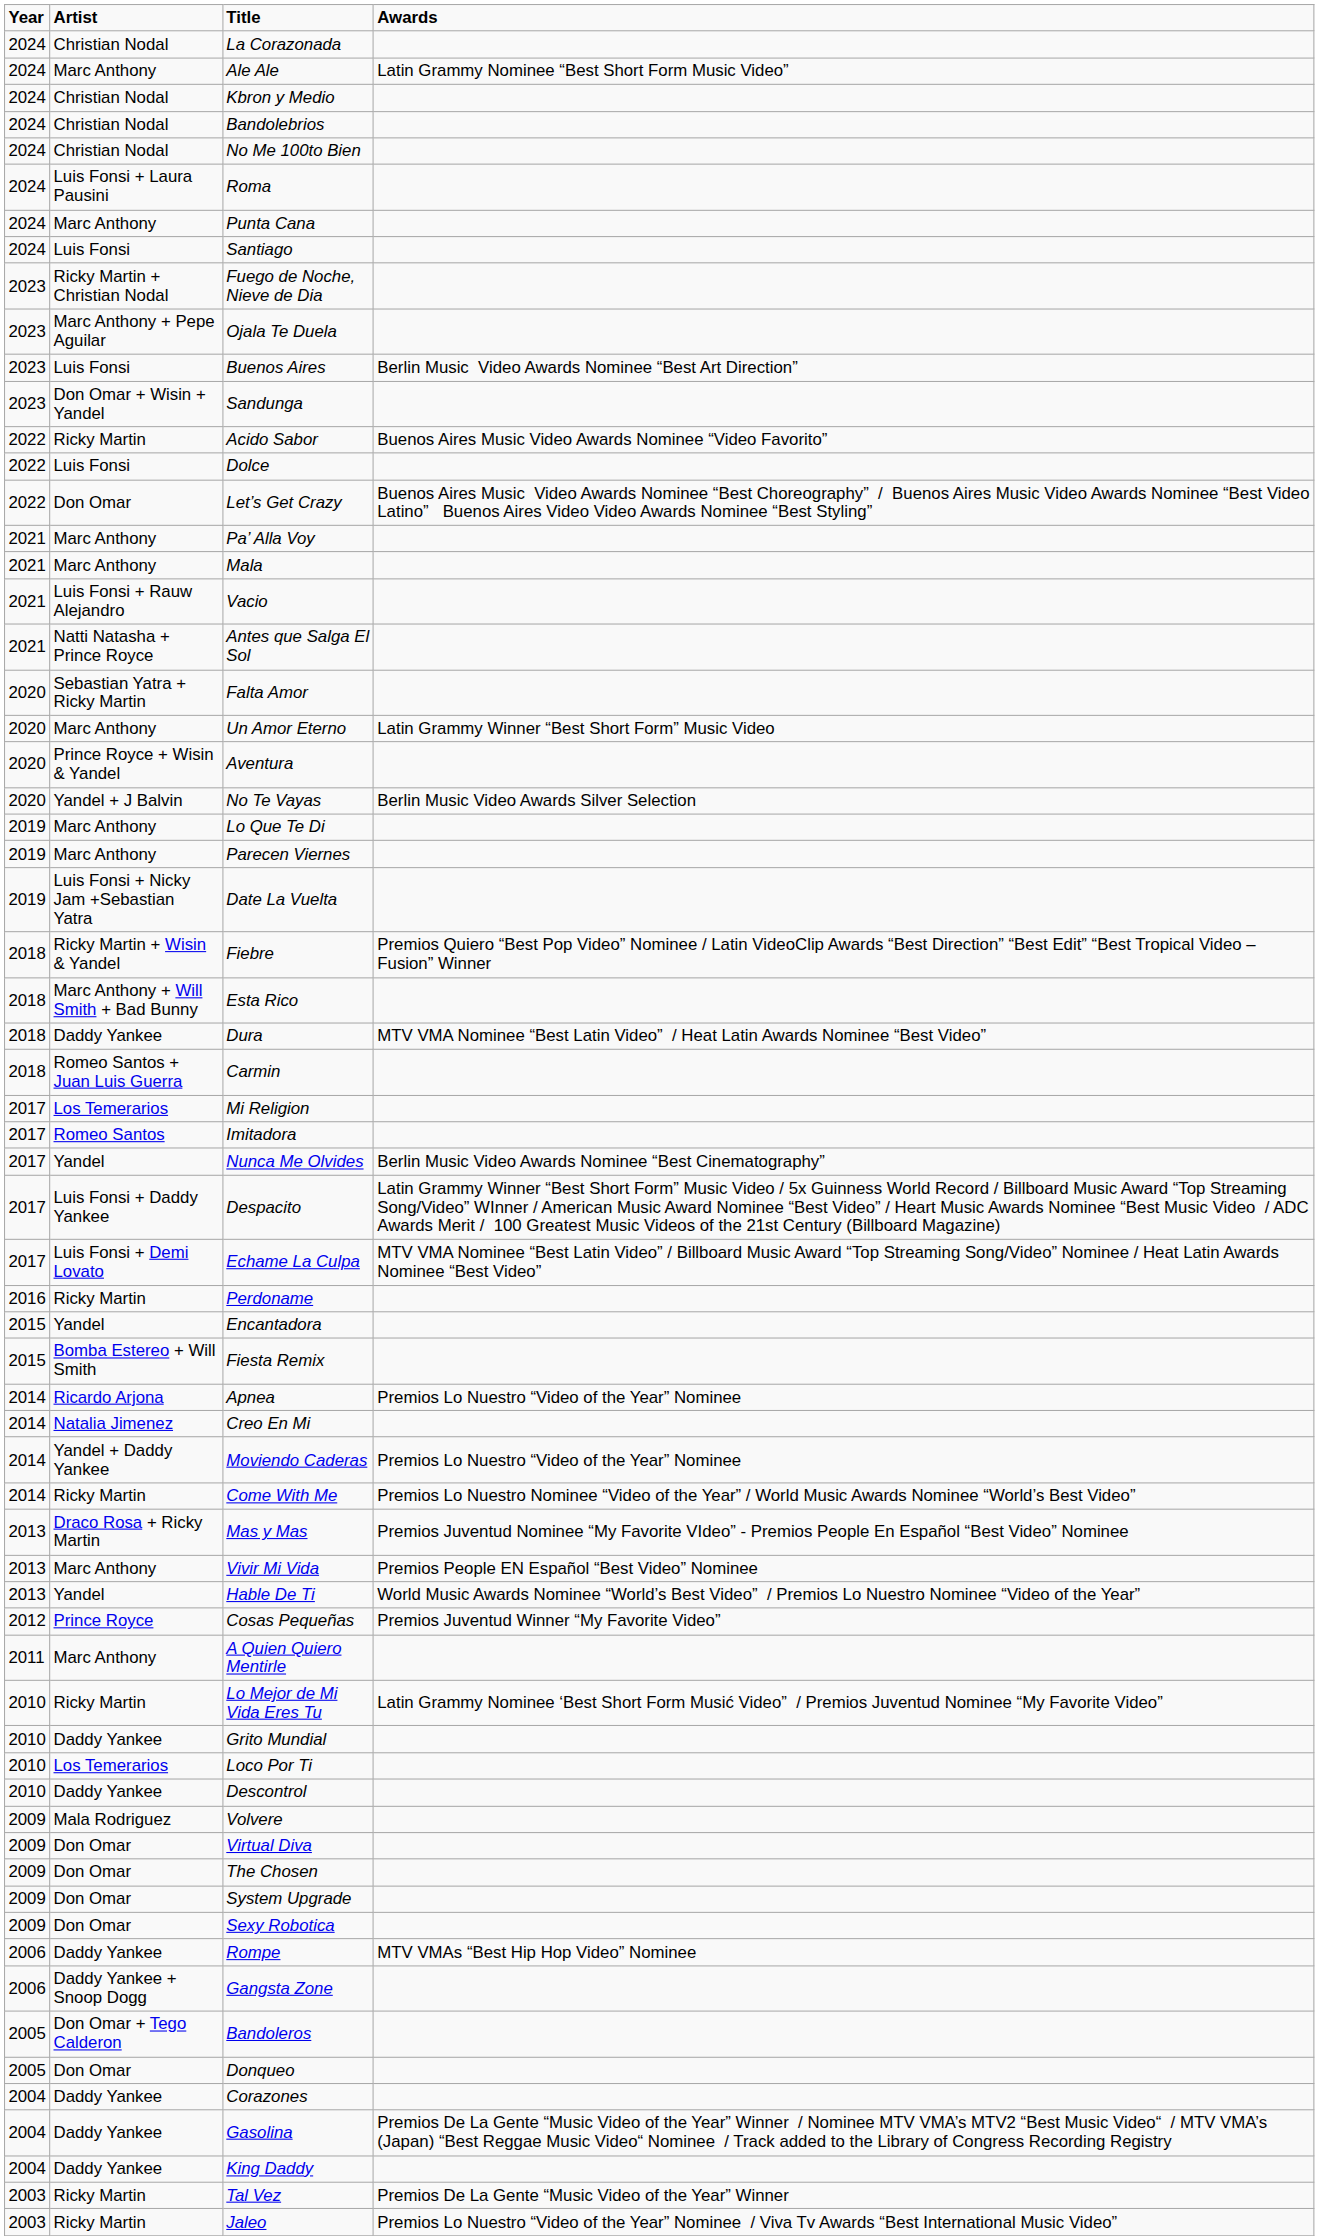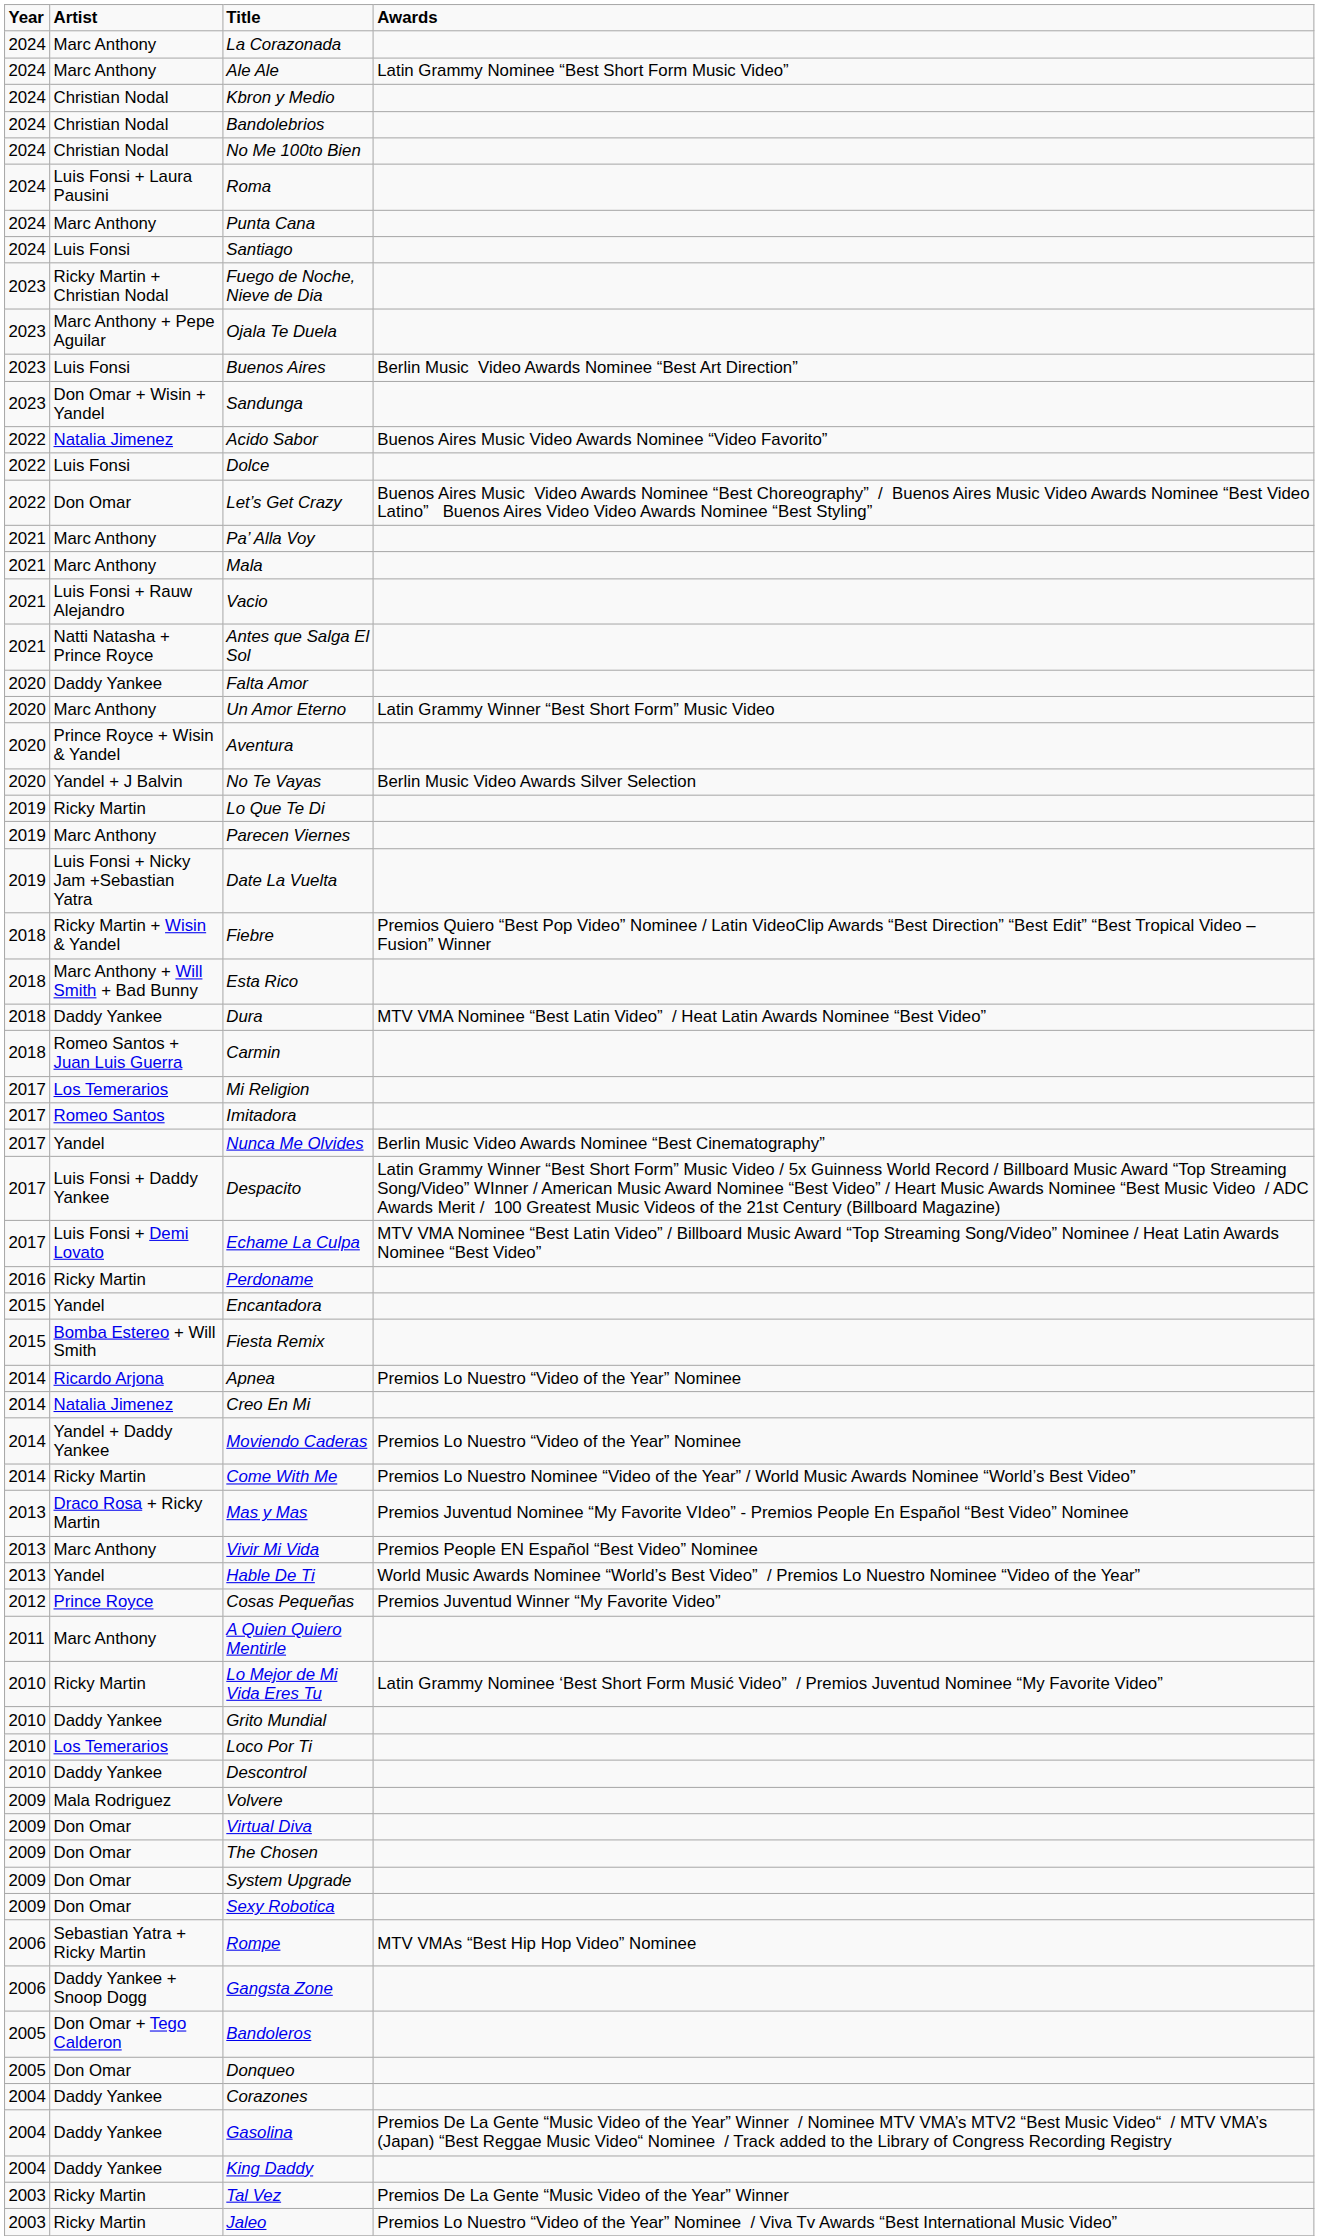 <table class="wikitable">
 <tr>
 <td><strong>Year</strong></td>
 <td><strong>Artist</strong></td>
 <td><strong>Title</strong></td>
 <td><strong>Awards</strong></td>
 </tr>
 <tr>
 <td>2024</td>
-<td>Christian Nodal</td>
+<td>Marc Anthony</td>
 <td><em>La Corazonada</em></td>
 <td></td>
 </tr>
 <tr>
 <td>2024</td>
 <td>Marc Anthony</td>
 <td><em>Ale Ale</em></td>
 <td>Latin Grammy Nominee “Best Short Form Music Video”</td>
 </tr>
 <tr>
 <td>2024</td>
 <td>Christian Nodal</td>
 <td><em>Kbron y Medio</em></td>
 <td></td>
 </tr>
 <tr>
 <td>2024</td>
 <td>Christian Nodal</td>
 <td><em>Bandolebrios</em></td>
 <td></td>
 </tr>
 <tr>
 <td>2024</td>
 <td>Christian Nodal</td>
 <td><em>No Me 100to Bien</em></td>
 <td></td>
 </tr>
 <tr>
 <td>2024</td>
 <td>Luis Fonsi + Laura Pausini</td>
 <td><em>Roma</em></td>
 <td></td>
 </tr>
 <tr>
 <td>2024</td>
 <td>Marc Anthony</td>
 <td><em>Punta Cana</em></td>
 <td></td>
 </tr>
 <tr>
 <td>2024</td>
 <td>Luis Fonsi</td>
 <td><em>Santiago</em></td>
 <td></td>
 </tr>
 <tr>
 <td>2023</td>
 <td>Ricky Martin + Christian Nodal</td>
 <td><em>Fuego de Noche, Nieve de Dia</em></td>
 <td></td>
 </tr>
 <tr>
 <td>2023</td>
 <td>Marc Anthony + Pepe Aguilar</td>
 <td><em>Ojala Te Duela</em></td>
 <td></td>
 </tr>
 <tr>
 <td>2023</td>
 <td>Luis Fonsi</td>
 <td><em>Buenos Aires</em></td>
 <td>Berlin Music  Video Awards Nominee “Best Art Direction”</td>
 </tr>
 <tr>
 <td>2023</td>
 <td>Don Omar + Wisin + Yandel</td>
 <td><em>Sandunga</em></td>
 <td></td>
 </tr>
 <tr>
 <td>2022</td>
-<td>Ricky Martin</td>
+<td><a href='#'>Natalia Jimenez</a></td>
 <td><em>Acido Sabor</em></td>
 <td>Buenos Aires Music Video Awards Nominee “Video Favorito”</td>
 </tr>
 <tr>
 <td>2022</td>
 <td>Luis Fonsi</td>
 <td><em>Dolce</em></td>
 <td></td>
 </tr>
 <tr>
 <td>2022</td>
 <td>Don Omar</td>
 <td><em>Let’s Get Crazy</em></td>
 <td>Buenos Aires Music  Video Awards Nominee “Best Choreography”  /  Buenos Aires Music Video Awards Nominee “Best Video Latino”   Buenos Aires Video Video Awards Nominee “Best Styling”</td>
 </tr>
 <tr>
 <td>2021</td>
 <td>Marc Anthony</td>
 <td><em>Pa’ Alla Voy</em></td>
 <td></td>
 </tr>
 <tr>
 <td>2021</td>
 <td>Marc Anthony</td>
 <td><em>Mala</em></td>
 <td></td>
 </tr>
 <tr>
 <td>2021</td>
 <td>Luis Fonsi + Rauw Alejandro</td>
 <td><em>Vacio</em></td>
 <td></td>
 </tr>
 <tr>
 <td>2021</td>
 <td>Natti Natasha + Prince Royce</td>
 <td><em>Antes que Salga El Sol</em></td>
 <td></td>
 </tr>
 <tr>
 <td>2020</td>
-<td>Sebastian Yatra + Ricky Martin</td>
+<td>Daddy Yankee</td>
 <td><em>Falta Amor</em></td>
 <td></td>
 </tr>
 <tr>
 <td>2020</td>
 <td>Marc Anthony</td>
 <td><em>Un Amor Eterno</em></td>
 <td>Latin Grammy Winner “Best Short Form” Music Video</td>
 </tr>
 <tr>
 <td>2020</td>
 <td>Prince Royce + Wisin & Yandel</td>
 <td><em>Aventura</em></td>
 <td></td>
 </tr>
 <tr>
 <td>2020</td>
 <td>Yandel + J Balvin</td>
 <td><em>No Te Vayas</em></td>
 <td>Berlin Music Video Awards Silver Selection</td>
 </tr>
 <tr>
 <td>2019</td>
-<td>Marc Anthony</td>
+<td>Ricky Martin</td>
 <td><em>Lo Que Te Di</em></td>
 <td></td>
 </tr>
 <tr>
 <td>2019</td>
 <td>Marc Anthony</td>
 <td><em>Parecen Viernes</em></td>
 <td></td>
 </tr>
 <tr>
 <td>2019</td>
 <td>Luis Fonsi + Nicky Jam +Sebastian  Yatra</td>
 <td><em>Date La Vuelta</em></td>
 <td></td>
 </tr>
 <tr>
 <td>2018</td>
 <td>Ricky Martin + <a href='#'>Wisin</a> & Yandel</td>
 <td><em>Fiebre</em></td>
 <td>Premios Quiero “Best Pop Video” Nominee / Latin VideoClip Awards “Best Direction” “Best Edit” “Best Tropical Video – Fusion” Winner</td>
 </tr>
 <tr>
 <td>2018</td>
 <td>Marc Anthony + <a href='#'>Will Smith</a> + Bad Bunny</td>
 <td><em>Esta Rico</em></td>
 <td></td>
 </tr>
 <tr>
 <td>2018</td>
 <td>Daddy Yankee</td>
 <td><em>Dura</em></td>
 <td>MTV VMA Nominee “Best Latin Video”  / Heat Latin Awards Nominee “Best Video”</td>
 </tr>
 <tr>
 <td>2018</td>
 <td>Romeo Santos + <a href='#'>Juan Luis Guerra</a></td>
 <td><em>Carmin</em></td>
 <td></td>
 </tr>
 <tr>
 <td>2017</td>
 <td><a href='#'>Los Temerarios</a></td>
 <td><em>Mi Religion</em></td>
 <td></td>
 </tr>
 <tr>
 <td>2017</td>
 <td><a href='#'>Romeo Santos</a></td>
 <td><em>Imitadora</em></td>
 <td></td>
 </tr>
 <tr>
 <td>2017</td>
 <td>Yandel</td>
 <td><em><a href='#'>Nunca Me Olvides</a></em></td>
 <td>Berlin Music Video Awards Nominee “Best Cinematography”</td>
 </tr>
 <tr>
 <td>2017</td>
 <td>Luis Fonsi + Daddy Yankee</td>
 <td><em>Despacito</em></td>
 <td>Latin Grammy Winner “Best Short Form” Music Video / 5x Guinness World Record / Billboard Music Award “Top Streaming Song/Video” WInner / American Music Award Nominee “Best Video” / Heart Music Awards Nominee “Best Music Video  / ADC Awards Merit /  100 Greatest Music Videos of the 21st Century (Billboard Magazine)</td>
 </tr>
 <tr>
 <td>2017</td>
 <td>Luis Fonsi + <a href='#'>Demi Lovato</a></td>
 <td><em><a href='#'>Echame La Culpa</a></em></td>
 <td>MTV VMA Nominee “Best Latin Video” / Billboard Music Award “Top Streaming Song/Video” Nominee / Heat Latin Awards Nominee “Best Video”</td>
 </tr>
 <tr>
 <td>2016</td>
 <td>Ricky Martin</td>
 <td><em><a href='#'>Perdoname</a></em></td>
 <td></td>
 </tr>
 <tr>
 <td>2015</td>
 <td>Yandel</td>
 <td><em>Encantadora</em></td>
 <td></td>
 </tr>
 <tr>
 <td>2015</td>
 <td><a href='#'>Bomba Estereo</a> + Will Smith</td>
 <td><em>Fiesta Remix</em></td>
 <td></td>
 </tr>
 <tr>
 <td>2014</td>
 <td><a href='#'>Ricardo Arjona</a></td>
 <td><em>Apnea</em></td>
 <td>Premios Lo Nuestro “Video of the Year” Nominee</td>
 </tr>
 <tr>
 <td>2014</td>
 <td><a href='#'>Natalia Jimenez</a></td>
 <td><em>Creo En Mi</em></td>
 <td></td>
 </tr>
 <tr>
 <td>2014</td>
 <td>Yandel + Daddy Yankee</td>
 <td><em><a href='#'>Moviendo Caderas</a></em></td>
 <td>Premios Lo Nuestro “Video of the Year” Nominee</td>
 </tr>
 <tr>
 <td>2014</td>
 <td>Ricky Martin</td>
 <td><em><a href='#'>Come With Me</a></em></td>
 <td>Premios Lo Nuestro Nominee “Video of the Year” / World Music Awards Nominee “World’s Best Video”</td>
 </tr>
 <tr>
 <td>2013</td>
 <td><a href='#'>Draco Rosa</a> + Ricky Martin</td>
 <td><em><a href='#'>Mas y Mas</a></em></td>
 <td>Premios Juventud Nominee “My Favorite VIdeo” - Premios People En Español “Best Video” Nominee</td>
 </tr>
 <tr>
 <td>2013</td>
 <td>Marc Anthony</td>
 <td><em><a href='#'>Vivir Mi Vida</a></em></td>
 <td>Premios People EN Español “Best Video” Nominee</td>
 </tr>
 <tr>
 <td>2013</td>
 <td>Yandel</td>
 <td><em><a href='#'>Hable De Ti</a></em></td>
 <td>World Music Awards Nominee “World’s Best Video”  / Premios Lo Nuestro Nominee “Video of the Year”</td>
 </tr>
 <tr>
 <td>2012</td>
 <td><a href='#'>Prince Royce</a></td>
 <td><em>Cosas Pequeñas</em></td>
 <td>Premios Juventud Winner “My Favorite Video”</td>
 </tr>
 <tr>
 <td>2011</td>
 <td>Marc Anthony</td>
 <td><em><a href='#'>A Quien Quiero Mentirle</a></em></td>
 <td></td>
 </tr>
 <tr>
 <td>2010</td>
 <td>Ricky Martin</td>
 <td><em><a href='#'>Lo Mejor de Mi Vida Eres Tu</a></em></td>
 <td>Latin Grammy Nominee ‘Best Short Form Musić Video”  / Premios Juventud Nominee “My Favorite Video”</td>
 </tr>
 <tr>
 <td>2010</td>
 <td>Daddy Yankee</td>
 <td><em>Grito Mundial</em></td>
 <td></td>
 </tr>
 <tr>
 <td>2010</td>
 <td><a href='#'>Los Temerarios</a></td>
 <td><em>Loco Por Ti</em></td>
 <td></td>
 </tr>
 <tr>
 <td>2010</td>
 <td>Daddy Yankee</td>
 <td><em>Descontrol</em></td>
 <td></td>
 </tr>
 <tr>
 <td>2009</td>
 <td>Mala Rodriguez</td>
 <td><em>Volvere</em></td>
 <td></td>
 </tr>
 <tr>
 <td>2009</td>
 <td>Don Omar</td>
 <td><em><a href='#'>Virtual Diva</a></em></td>
 <td></td>
 </tr>
 <tr>
 <td>2009</td>
 <td>Don Omar</td>
 <td><em>The Chosen</em></td>
 <td></td>
 </tr>
 <tr>
 <td>2009</td>
 <td>Don Omar</td>
 <td><em>System Upgrade</em></td>
 <td></td>
 </tr>
 <tr>
 <td>2009</td>
 <td>Don Omar</td>
 <td><em><a href='#'>Sexy Robotica</a></em></td>
 <td></td>
 </tr>
 <tr>
 <td>2006</td>
-<td>Daddy Yankee</td>
+<td>Sebastian Yatra + Ricky Martin</td>
 <td><em><a href='#'>Rompe</a></em></td>
 <td>MTV VMAs “Best Hip Hop Video” Nominee</td>
 </tr>
 <tr>
 <td>2006</td>
 <td>Daddy Yankee + Snoop Dogg</td>
 <td><em><a href='#'>Gangsta Zone</a></em></td>
 <td></td>
 </tr>
 <tr>
 <td>2005</td>
 <td>Don Omar + <a href='#'>Tego Calderon</a></td>
 <td><em><a href='#'>Bandoleros</a></em></td>
 <td></td>
 </tr>
 <tr>
 <td>2005</td>
 <td>Don Omar</td>
 <td><em>Donqueo</em></td>
 <td></td>
 </tr>
 <tr>
 <td>2004</td>
 <td>Daddy Yankee</td>
 <td><em>Corazones</em></td>
 <td></td>
 </tr>
 <tr>
 <td>2004</td>
 <td>Daddy Yankee</td>
 <td><em><a href='#'>Gasolina</a></em></td>
 <td>Premios De La Gente “Music Video of the Year” Winner  / Nominee MTV VMA’s MTV2 “Best Music Video“  / MTV VMA’s (Japan) “Best Reggae Music Video“ Nominee  / Track added to the Library of Congress Recording Registry</td>
 </tr>
 <tr>
 <td>2004</td>
 <td>Daddy Yankee</td>
 <td><em><a href='#'>King Daddy</a></em></td>
 <td></td>
 </tr>
 <tr>
 <td>2003</td>
 <td>Ricky Martin</td>
 <td><em><a href='#'>Tal Vez</a></em></td>
 <td>Premios De La Gente “Music Video of the Year” Winner</td>
 </tr>
 <tr>
 <td>2003</td>
 <td>Ricky Martin</td>
 <td><em><a href='#'>Jaleo</a></em></td>
 <td>Premios Lo Nuestro “Video of the Year” Nominee  / Viva Tv Awards “Best International Music Video”</td>
 </tr>
 </table>
